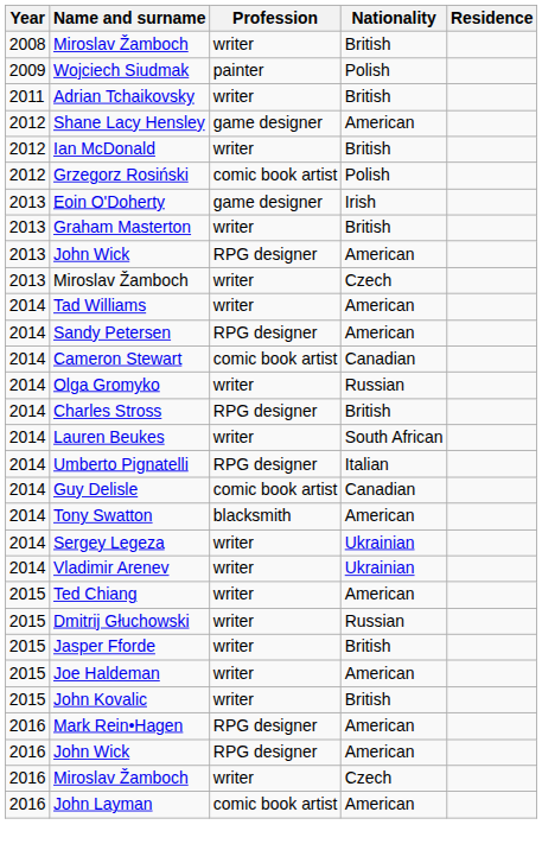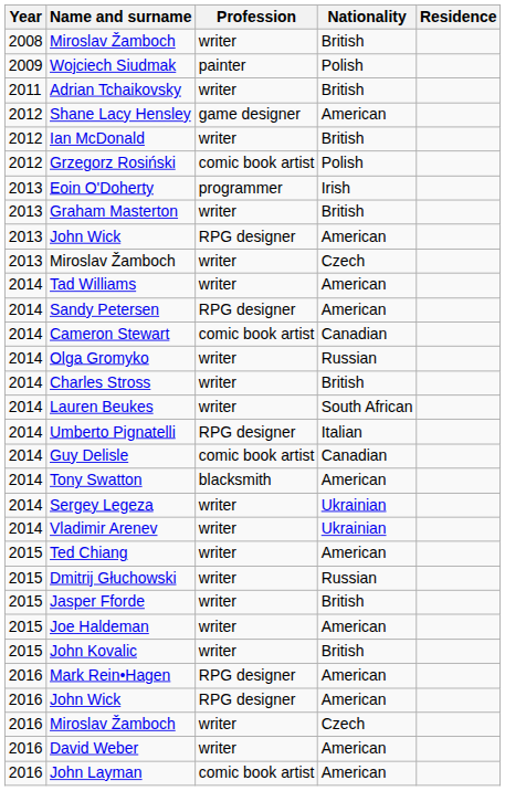 <table class="wikitable sortable">
 <tr>
 <th>Year</th>
 <th>Name and surname</th>
 <th>Profession</th>
 <th>Nationality</th>
 <th>Residence</th>
 </tr>
 <tr>
 <td>2008</td>
 <td><a href='#'>Miroslav Žamboch</a></td>
 <td>writer</td>
 <td>British</td>
 <td></td>
 </tr>
 <tr>
 <td>2009</td>
 <td><a href='#'>Wojciech Siudmak</a></td>
 <td>painter</td>
 <td>Polish</td>
 <td></td>
 </tr>
 <tr>
 <td>2011</td>
 <td><a href='#'>Adrian Tchaikovsky</a></td>
 <td>writer</td>
 <td>British</td>
 <td></td>
 </tr>
 <tr>
 <td>2012</td>
 <td><a href='#'>Shane Lacy Hensley</a></td>
 <td>game designer</td>
 <td>American</td>
 <td></td>
 </tr>
 <tr>
 <td>2012</td>
 <td><a href='#'>Ian McDonald</a></td>
 <td>writer</td>
 <td>British</td>
 <td></td>
 </tr>
 <tr>
 <td>2012</td>
 <td><a href='#'>Grzegorz Rosiński</a></td>
 <td>comic book artist</td>
 <td>Polish</td>
 <td></td>
 </tr>
 <tr>
 <td>2013</td>
 <td><a href='#'>Eoin O'Doherty</a></td>
-<td>game designer</td>
+<td>programmer</td>
 <td>Irish</td>
 <td></td>
 </tr>
 <tr>
 <td>2013</td>
 <td><a href='#'>Graham Masterton</a></td>
 <td>writer</td>
 <td>British</td>
 <td></td>
 </tr>
 <tr>
 <td>2013</td>
 <td><a href='#'>John Wick</a></td>
 <td>RPG designer</td>
 <td>American</td>
 <td></td>
 </tr>
 <tr>
 <td>2013</td>
 <td>Miroslav Žamboch</td>
 <td>writer</td>
 <td>Czech</td>
 <td></td>
 </tr>
 <tr>
 <td>2014</td>
 <td><a href='#'>Tad Williams</a></td>
 <td>writer</td>
 <td>American</td>
 <td></td>
 </tr>
 <tr>
 <td>2014</td>
 <td><a href='#'>Sandy Petersen</a></td>
 <td>RPG designer</td>
 <td>American</td>
 <td></td>
 </tr>
 <tr>
 <td>2014</td>
 <td><a href='#'>Cameron Stewart</a></td>
 <td>comic book artist</td>
 <td>Canadian</td>
 <td></td>
 </tr>
 <tr>
 <td>2014</td>
 <td><a href='#'>Olga Gromyko</a></td>
 <td>writer</td>
 <td>Russian</td>
 <td></td>
 </tr>
 <tr>
 <td>2014</td>
 <td><a href='#'>Charles Stross</a></td>
-<td>RPG designer</td>
+<td>writer</td>
 <td>British</td>
 <td></td>
 </tr>
 <tr>
 <td>2014</td>
 <td><a href='#'>Lauren Beukes</a></td>
 <td>writer</td>
 <td>South African</td>
 <td></td>
 </tr>
 <tr>
 <td>2014</td>
 <td><a href='#'>Umberto Pignatelli</a></td>
 <td>RPG designer</td>
 <td>Italian</td>
 <td></td>
 </tr>
 <tr>
 <td>2014</td>
 <td><a href='#'>Guy Delisle</a></td>
 <td>comic book artist</td>
 <td>Canadian</td>
 <td></td>
 </tr>
 <tr>
 <td>2014</td>
 <td><a href='#'>Tony Swatton</a></td>
 <td>blacksmith</td>
 <td>American</td>
 <td></td>
 </tr>
 <tr>
 <td>2014</td>
 <td><a href='#'>Sergey Legeza</a></td>
 <td>writer</td>
 <td><a href='#'>Ukrainian</a></td>
 <td></td>
 </tr>
 <tr>
 <td>2014</td>
 <td><a href='#'>Vladimir Arenev</a></td>
 <td>writer</td>
 <td><a href='#'>Ukrainian</a></td>
 <td></td>
 </tr>
 <tr>
 <td>2015</td>
 <td><a href='#'>Ted Chiang</a></td>
 <td>writer</td>
 <td>American</td>
 <td></td>
 </tr>
 <tr>
 <td>2015</td>
 <td><a href='#'>Dmitrij Głuchowski</a></td>
 <td>writer</td>
 <td>Russian</td>
 <td></td>
 </tr>
 <tr>
 <td>2015</td>
 <td><a href='#'>Jasper Fforde</a></td>
 <td>writer</td>
 <td>British</td>
 <td></td>
 </tr>
 <tr>
 <td>2015</td>
 <td><a href='#'>Joe Haldeman</a></td>
 <td>writer</td>
 <td>American</td>
 <td></td>
 </tr>
 <tr>
 <td>2015</td>
 <td><a href='#'>John Kovalic</a></td>
 <td>writer</td>
 <td>British</td>
 <td></td>
 </tr>
 <tr>
 <td>2016</td>
 <td><a href='#'>Mark Rein•Hagen</a></td>
 <td>RPG designer</td>
 <td>American</td>
 <td></td>
 </tr>
 <tr>
 <td>2016</td>
 <td><a href='#'>John Wick</a></td>
 <td>RPG designer</td>
 <td>American</td>
 <td></td>
 </tr>
 <tr>
 <td>2016</td>
 <td><a href='#'>Miroslav Žamboch</a></td>
 <td>writer</td>
 <td>Czech</td>
 <td></td>
 </tr>
 <tr>
 <td>2016</td>
+<td><a href='#'>David Weber</a></td>
+<td>writer</td>
+<td>American</td>
+<td></td>
+</tr>
+<tr>
+<td>2016</td>
 <td><a href='#'>John Layman</a></td>
 <td>comic book artist</td>
 <td>American</td>
 <td></td>
 </tr>
 </table>
